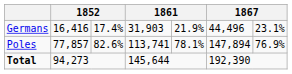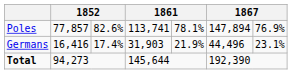 <table class="wikitable">
 <tr>
 <th></th>
 <th colspan="2">1852</th>
 <th colspan="2">1861</th>
 <th colspan="2">1867</th>
+</tr>
+<tr>
+<td><a href='#'>Poles</a></td>
+<td>77,857</td>
+<td>82.6%</td>
+<td>113,741</td>
+<td>78.1%</td>
+<td>147,894</td>
+<td>76.9%</td>
 </tr>
 <tr>
 <td><a href='#'>Germans</a></td>
 <td>16,416</td>
 <td>17.4%</td>
 <td>31,903</td>
 <td>21.9%</td>
 <td>44,496</td>
 <td>23.1%</td>
 </tr>
 <tr>
-<td><a href='#'>Poles</a></td>
-<td>77,857</td>
-<td>82.6%</td>
-<td>113,741</td>
-<td>78.1%</td>
-<td>147,894</td>
-<td>76.9%</td>
-</tr>
-<tr>
 <td><strong>Total</strong></td>
 <td colspan="2">94,273</td>
 <td colspan="2">145,644</td>
 <td colspan="2">192,390</td>
 </tr>
 </table>
